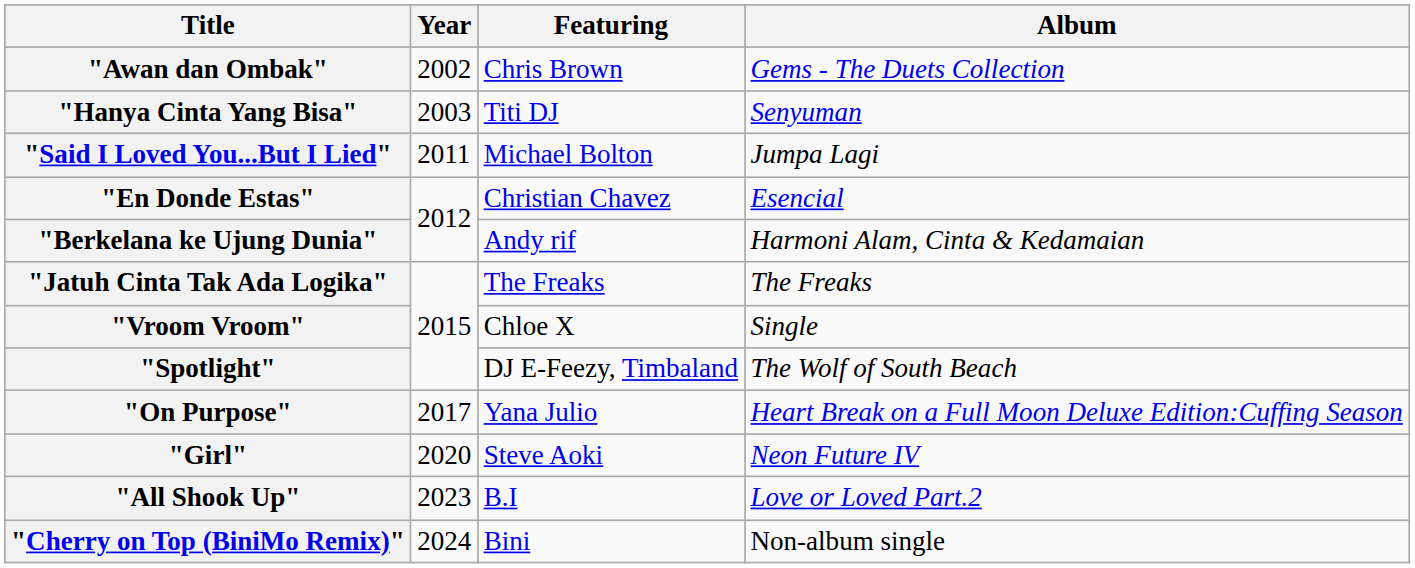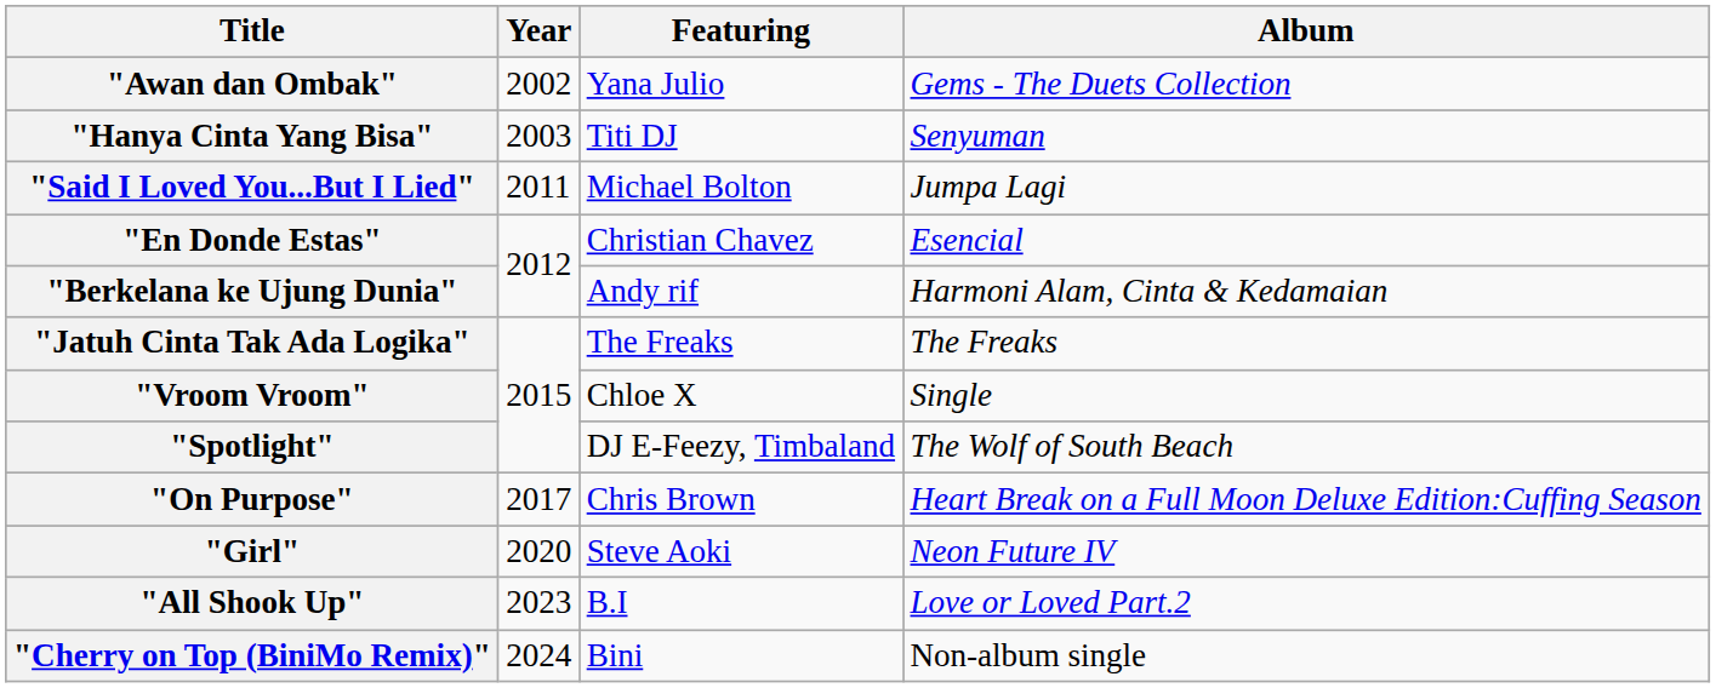 <table class="wikitable plainrowheaders">
 <tr>
 <th>Title</th>
 <th>Year</th>
 <th>Featuring</th>
 <th>Album</th>
 </tr>
 <tr>
 <th scope="row">"Awan dan Ombak"</th>
 <td>2002</td>
-<td><a href='#'>Chris Brown</a></td>
+<td><a href='#'>Yana Julio</a></td>
 <td><em><a href='#'>Gems - The Duets Collection</a></em></td>
 </tr>
 <tr>
 <th scope="row">"Hanya Cinta Yang Bisa"</th>
 <td>2003</td>
 <td><a href='#'>Titi DJ</a></td>
 <td><em><a href='#'>Senyuman</a></em></td>
 </tr>
 <tr>
 <th scope="row">"<a href='#'>Said I Loved You...But I Lied</a>"</th>
 <td>2011</td>
 <td><a href='#'>Michael Bolton</a></td>
 <td><em>Jumpa Lagi</em></td>
 </tr>
 <tr>
 <th scope="row">"En Donde Estas"</th>
 <td rowspan="2">2012</td>
 <td><a href='#'>Christian Chavez</a></td>
 <td><em><a href='#'>Esencial</a></em></td>
 </tr>
 <tr>
 <th scope="row">"Berkelana ke Ujung Dunia"</th>
 <td><a href='#'>Andy rif</a></td>
 <td><em>Harmoni Alam, Cinta & Kedamaian</em></td>
 </tr>
 <tr>
 <th scope="row">"Jatuh Cinta Tak Ada Logika"</th>
 <td rowspan="3">2015</td>
 <td><a href='#'>The Freaks</a></td>
 <td><em>The Freaks</em></td>
 </tr>
 <tr>
 <th scope="row">"Vroom Vroom"</th>
 <td>Chloe X</td>
 <td><em>Single</em></td>
 </tr>
 <tr>
 <th scope="row">"Spotlight"</th>
 <td>DJ E-Feezy, <a href='#'>Timbaland</a></td>
 <td><em>The Wolf of South Beach</em></td>
 </tr>
 <tr>
 <th scope="row">"On Purpose"</th>
 <td rowspan="1">2017</td>
-<td><a href='#'>Yana Julio</a></td>
+<td><a href='#'>Chris Brown</a></td>
 <td><em><a href='#'>Heart Break on a Full Moon Deluxe Edition:Cuffing Season</a></em></td>
 </tr>
 <tr>
 <th scope="row">"Girl"</th>
 <td rowspan="1">2020</td>
 <td><a href='#'>Steve Aoki</a></td>
 <td><em><a href='#'>Neon Future IV</a></em></td>
 </tr>
 <tr>
 <th scope="row">"All Shook Up"</th>
 <td rowspan="1">2023</td>
 <td><a href='#'>B.I</a></td>
 <td><em><a href='#'>Love or Loved Part.2</a></em></td>
 </tr>
 <tr>
 <th scope="row">"<a href='#'>Cherry on Top (BiniMo Remix)</a>"</th>
 <td>2024</td>
 <td><a href='#'>Bini</a></td>
 <td>Non-album single</td>
 </tr>
 </table>
